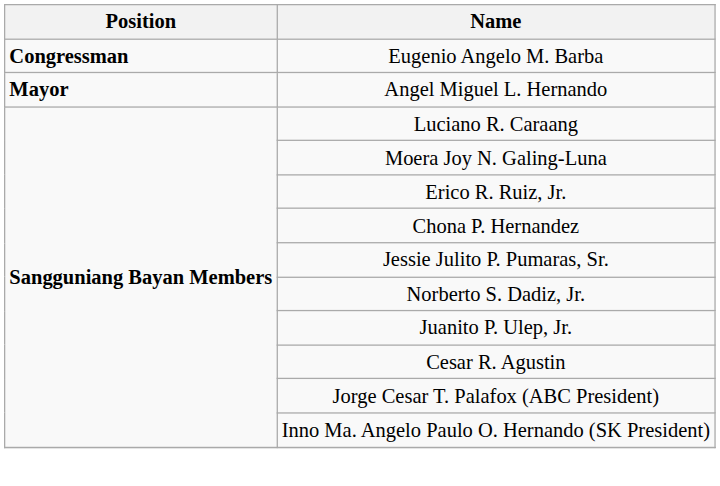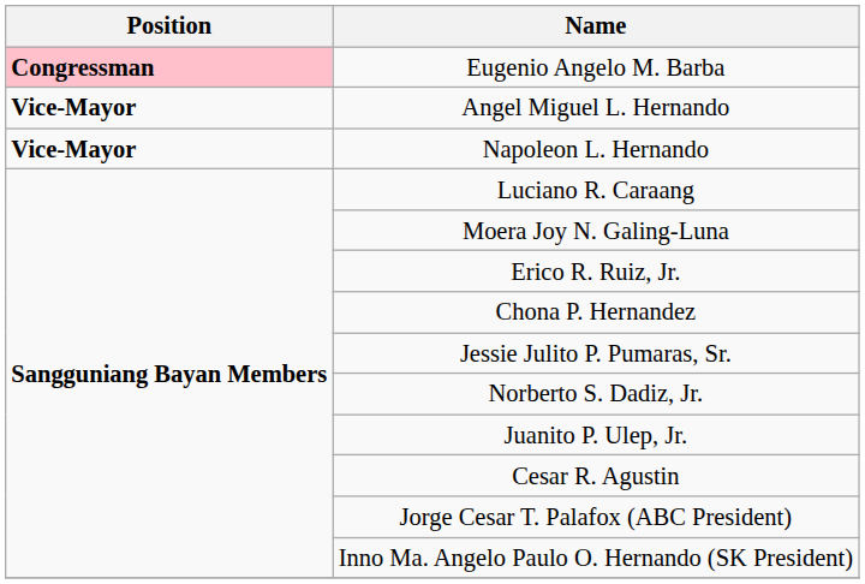 <table class="wikitable" style="line-height:1.20em; font-size:100%;">
 <tr>
 <th>Position</th>
 <th>Name</th>
 </tr>
 <tr>
-<td><strong>Congressman</strong></td>
+<td style="background: pink;"><strong>Congressman</strong></td>
 <td style="text-align:center;">Eugenio Angelo M. Barba</td>
 </tr>
 <tr>
-<td><strong>Mayor</strong></td>
+<td><strong>Vice-Mayor</strong></td>
 <td style="text-align:center;">Angel Miguel L. Hernando</td>
+</tr>
+<tr>
+<td><strong>Vice-Mayor</strong></td>
+<td style="text-align:center;">Napoleon L. Hernando</td>
 </tr>
 <tr>
 <td rowspan=10><strong>Sangguniang Bayan Members</strong></td>
 <td style="text-align:center;">Luciano R. Caraang</td>
 </tr>
 <tr>
 <td style="text-align:center;">Moera Joy N. Galing-Luna</td>
 </tr>
 <tr>
 <td style="text-align:center;">Erico R. Ruiz, Jr.</td>
 </tr>
 <tr>
 <td style="text-align:center;">Chona P. Hernandez</td>
 </tr>
 <tr>
 <td style="text-align:center;">Jessie Julito P. Pumaras, Sr.</td>
 </tr>
 <tr>
 <td style="text-align:center;">Norberto S. Dadiz, Jr.</td>
 </tr>
 <tr>
 <td style="text-align:center;">Juanito P. Ulep, Jr.</td>
 </tr>
 <tr>
 <td style="text-align:center;">Cesar R. Agustin</td>
 </tr>
 <tr>
 <td style="text-align:center;">Jorge Cesar T. Palafox (ABC President)</td>
 </tr>
 <tr>
 <td style="text-align:center;">Inno Ma. Angelo Paulo O. Hernando (SK President)</td>
 </tr>
 <tr>
 </tr>
 </table>
